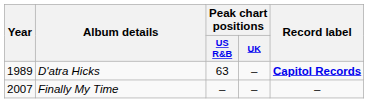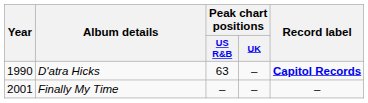 <table class="wikitable">
 <tr>
 <th rowspan="2">Year</th>
 <th rowspan="2" style="width:230px;">Album details</th>
 <th colspan="2">Peak chart positions</th>
 <th rowspan="2">Record label</th>
 </tr>
 <tr>
 <th style="width:3em;font-size:80%"><a href='#'>US<br>R&B</a></th>
 <th style="width:3em;font-size:80%"><a href='#'>UK</a></th>
 </tr>
 <tr>
-<td>1989</td>
+<td>1990</td>
 <td><em>D'atra Hicks</em></td>
 <td style="text-align:center;">63</td>
 <td style="text-align:center;">–</td>
 <td style="text-align:center;"><strong><a href='#'>Capitol Records</a></strong></td>
 </tr>
 <tr>
-<td>2007</td>
+<td>2001</td>
 <td><em>Finally My Time</em></td>
 <td style="text-align:center;">–</td>
 <td style="text-align:center;">–</td>
 <td style="text-align:center;">–</td>
 </tr>
 </table>
